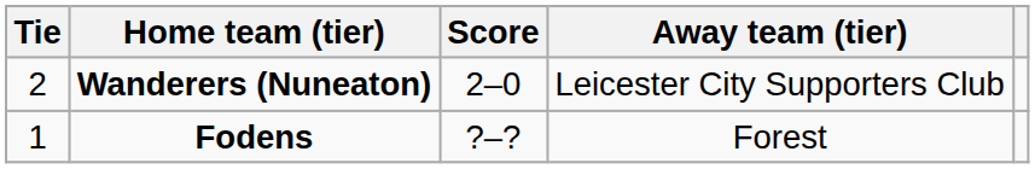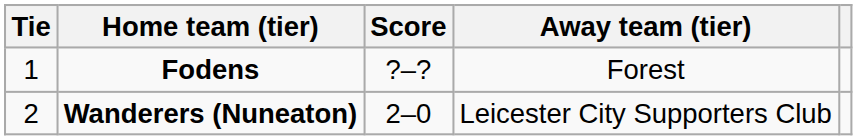 <table class="wikitable" style="text-align:center; font-size:85%">
 <tr>
 <th>Tie</th>
 <th>Home team (tier)</th>
 <th>Score</th>
 <th>Away team (tier)</th>
 <th></th>
 </tr>
 <tr>
+<td align="center">1</td>
+<td><strong>Fodens</strong></td>
+<td align="center">?–?</td>
+<td>Forest</td>
+<td></td>
+</tr>
+<tr>
 <td align="center">2</td>
 <td><strong>Wanderers (Nuneaton)</strong></td>
 <td align="center">2–0</td>
 <td>Leicester City Supporters Club</td>
 <td></td>
 </tr>
-<tr>
-<td align="center">1</td>
-<td><strong>Fodens</strong></td>
-<td align="center">?–?</td>
-<td>Forest</td>
-<td></td>
-</tr>
 </table>
